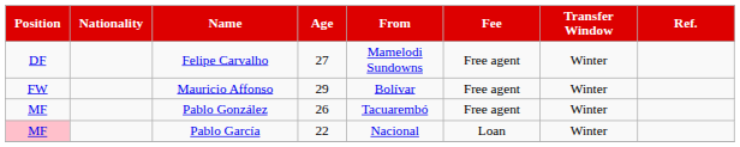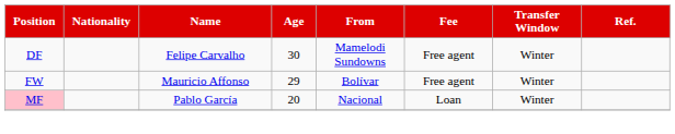 <table class="wikitable" style="text-align:center; font-size:100%; ">
 <tr>
 <th style="background:#DD0000; color:white; width:5%;">Position</th>
 <th style="background:#DD0000; color:white; width:5%;">Nationality</th>
 <th style="background:#DD0000; color:white; width:15%;">Name</th>
 <th style="background:#DD0000; color:white; width:5%;">Age</th>
 <th style="background:#DD0000; color:white; width:10%;">From</th>
 <th style="background:#DD0000; color:white; width:10%;">Fee</th>
 <th style="background:#DD0000; color:white; width:10%;">Transfer Window</th>
 <th style="background:#DD0000; color:white; width:10%;">Ref.</th>
 </tr>
 <tr>
 <td><a href='#'>DF</a></td>
 <td></td>
 <td><a href='#'>Felipe Carvalho</a></td>
-<td>27</td>
+<td>30</td>
 <td> <a href='#'>Mamelodi Sundowns</a></td>
 <td>Free agent</td>
 <td>Winter</td>
 <td></td>
 </tr>
 <tr>
 <td><a href='#'>FW</a></td>
 <td></td>
 <td><a href='#'>Mauricio Affonso</a></td>
 <td>29</td>
 <td> <a href='#'>Bolívar</a></td>
 <td>Free agent</td>
 <td>Winter</td>
 <td></td>
 </tr>
 <tr>
-<td><a href='#'>MF</a></td>
-<td></td>
-<td><a href='#'>Pablo González</a></td>
-<td>26</td>
-<td><a href='#'>Tacuarembó</a></td>
-<td>Free agent</td>
-<td>Winter</td>
-<td></td>
-</tr>
-<tr>
 <td style="background: pink;"><a href='#'>MF</a></td>
 <td></td>
 <td><a href='#'>Pablo García</a></td>
-<td>22</td>
+<td>20</td>
 <td><a href='#'>Nacional</a></td>
 <td>Loan</td>
 <td>Winter</td>
 <td></td>
 </tr>
 <tr>
 </tr>
 </table>
